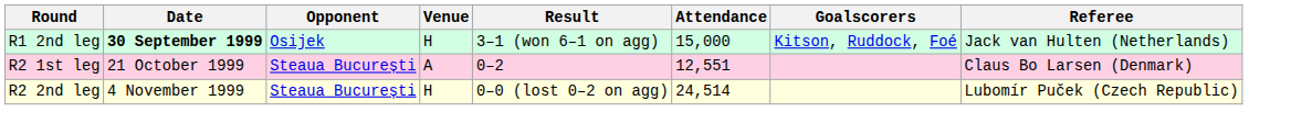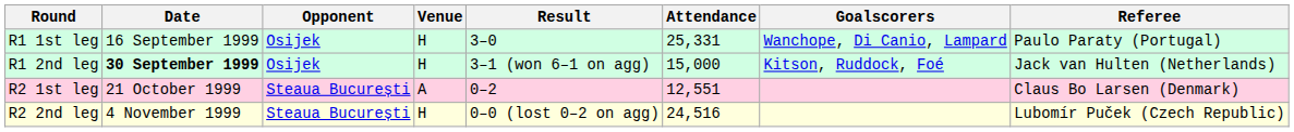 <table class="wikitable">
 <tr>
 <th>Round</th>
 <th>Date</th>
 <th>Opponent</th>
 <th>Venue</th>
 <th>Result</th>
 <th>Attendance</th>
 <th>Goalscorers</th>
 <th>Referee</th>
+</tr>
+<tr style="background-color: #d0ffe3;">
+<td>R1 1st leg</td>
+<td>16 September 1999</td>
+<td><a href='#'>Osijek</a></td>
+<td>H</td>
+<td>3–0</td>
+<td>25,331</td>
+<td><a href='#'>Wanchope</a>, <a href='#'>Di Canio</a>, <a href='#'>Lampard</a></td>
+<td>Paulo Paraty (Portugal)</td>
 </tr>
 <tr style="background-color: #d0ffe3;">
 <td>R1 2nd leg</td>
 <td><strong>30 September 1999</strong></td>
 <td><a href='#'>Osijek</a></td>
 <td>H</td>
 <td>3–1 (won 6–1 on agg)</td>
 <td>15,000</td>
 <td><a href='#'>Kitson</a>, <a href='#'>Ruddock</a>, <a href='#'>Foé</a></td>
 <td>Jack van Hulten (Netherlands)</td>
 </tr>
 <tr style="background-color: #ffd0e3;">
 <td>R2 1st leg</td>
 <td>21 October 1999</td>
 <td><a href='#'>Steaua București</a></td>
 <td>A</td>
 <td>0–2</td>
 <td>12,551</td>
 <td></td>
 <td>Claus Bo Larsen (Denmark)</td>
 </tr>
 <tr style="background-color: #ffffdd;">
 <td>R2 2nd leg</td>
 <td>4 November 1999</td>
 <td><a href='#'>Steaua București</a></td>
 <td>H</td>
 <td>0–0 (lost 0–2 on agg)</td>
-<td>24,514</td>
+<td>24,516</td>
 <td></td>
 <td>Lubomír Puček (Czech Republic)</td>
 </tr>
 </table>
